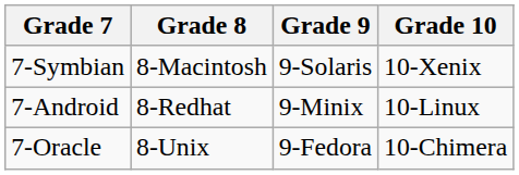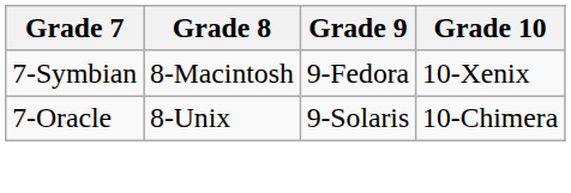 <table class="wikitable">
 <tr>
 <th>Grade 7</th>
 <th>Grade 8</th>
 <th>Grade 9</th>
 <th>Grade 10</th>
 </tr>
 <tr>
 <td>7-Symbian</td>
 <td>8-Macintosh</td>
-<td>9-Solaris</td>
+<td>9-Fedora</td>
 <td>10-Xenix</td>
-</tr>
-<tr>
-<td>7-Android</td>
-<td>8-Redhat</td>
-<td>9-Minix</td>
-<td>10-Linux</td>
 </tr>
 <tr>
 <td>7-Oracle</td>
 <td>8-Unix</td>
-<td>9-Fedora</td>
+<td>9-Solaris</td>
 <td>10-Chimera</td>
 </tr>
 </table>
